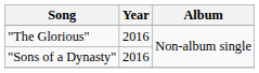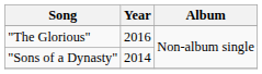 <table class=wikitable>
 <tr>
 <th rowspan="1">Song</th>
 <th rowspan="1">Year</th>
 <th rowspan="1">Album</th>
 </tr>
 <tr>
 </tr>
 <tr>
 <td>"The Glorious"</td>
 <td rowspan="1">2016</td>
 <td rowspan="2">Non-album single</td>
 </tr>
 <tr>
 <td>"Sons of a Dynasty"</td>
-<td rowspan="1">2016</td>
+<td rowspan="1">2014</td>
 </tr>
 <tr>
 </tr>
 </table>
